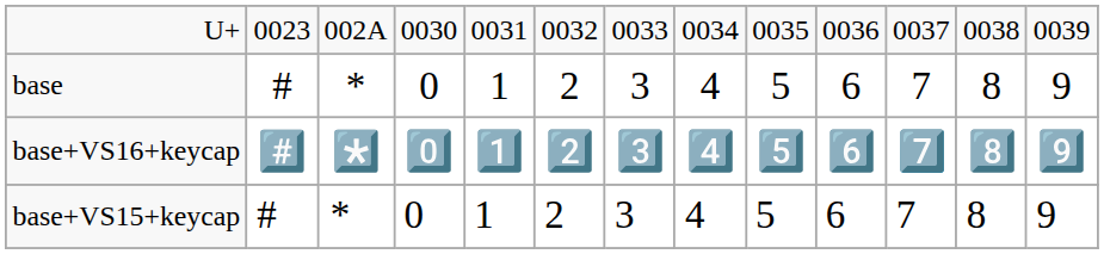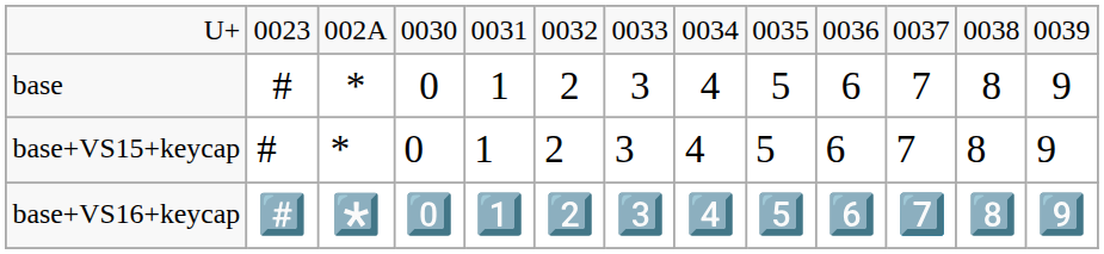 <table class="wikitable nounderlines" style="border-collapse:collapse;background:#FFFFFF;font-size:large;text-align:center">
 <tr style="background:#F8F8F8;font-size:small">
 <td style="text-align:right">U+</td>
 <td>0023</td>
 <td>002A</td>
 <td>0030</td>
 <td>0031</td>
 <td>0032</td>
 <td>0033</td>
 <td>0034</td>
 <td>0035</td>
 <td>0036</td>
 <td>0037</td>
 <td>0038</td>
 <td>0039</td>
 </tr>
 <tr>
 <td style="background:#F8F8F8;font-size:small;text-align:left">base</td>
 <td>#</td>
 <td>*</td>
 <td>0</td>
 <td>1</td>
 <td>2</td>
 <td>3</td>
 <td>4</td>
 <td>5</td>
 <td>6</td>
 <td>7</td>
 <td>8</td>
 <td>9</td>
 </tr>
 <tr>
+<td style="background:#F8F8F8;font-size:small;text-align:left">base+VS15+keycap</td>
+<td>#&#xfe0e;&#x20e3;</td>
+<td>*&#xfe0e;&#x20e3;</td>
+<td>0&#xfe0e;&#x20e3;</td>
+<td>1&#xfe0e;&#x20e3;</td>
+<td>2&#xfe0e;&#x20e3;</td>
+<td>3&#xfe0e;&#x20e3;</td>
+<td>4&#xfe0e;&#x20e3;</td>
+<td>5&#xfe0e;&#x20e3;</td>
+<td>6&#xfe0e;&#x20e3;</td>
+<td>7&#xfe0e;&#x20e3;</td>
+<td>8&#xfe0e;&#x20e3;</td>
+<td>9&#xfe0e;&#x20e3;</td>
+</tr>
+<tr>
 <td style="background:#F8F8F8;font-size:small;text-align:left">base+VS16+keycap</td>
 <td>#&#xfe0f;&#x20e3;</td>
 <td>*&#xfe0f;&#x20e3;</td>
 <td>0&#xfe0f;&#x20e3;</td>
 <td>1&#xfe0f;&#x20e3;</td>
 <td>2&#xfe0f;&#x20e3;</td>
 <td>3&#xfe0f;&#x20e3;</td>
 <td>4&#xfe0f;&#x20e3;</td>
 <td>5&#xfe0f;&#x20e3;</td>
 <td>6&#xfe0f;&#x20e3;</td>
 <td>7&#xfe0f;&#x20e3;</td>
 <td>8&#xfe0f;&#x20e3;</td>
 <td>9&#xfe0f;&#x20e3;</td>
 </tr>
-<tr>
-<td style="background:#F8F8F8;font-size:small;text-align:left">base+VS15+keycap</td>
-<td>#&#xfe0e;&#x20e3;</td>
-<td>*&#xfe0e;&#x20e3;</td>
-<td>0&#xfe0e;&#x20e3;</td>
-<td>1&#xfe0e;&#x20e3;</td>
-<td>2&#xfe0e;&#x20e3;</td>
-<td>3&#xfe0e;&#x20e3;</td>
-<td>4&#xfe0e;&#x20e3;</td>
-<td>5&#xfe0e;&#x20e3;</td>
-<td>6&#xfe0e;&#x20e3;</td>
-<td>7&#xfe0e;&#x20e3;</td>
-<td>8&#xfe0e;&#x20e3;</td>
-<td>9&#xfe0e;&#x20e3;</td>
-</tr>
 </table>
